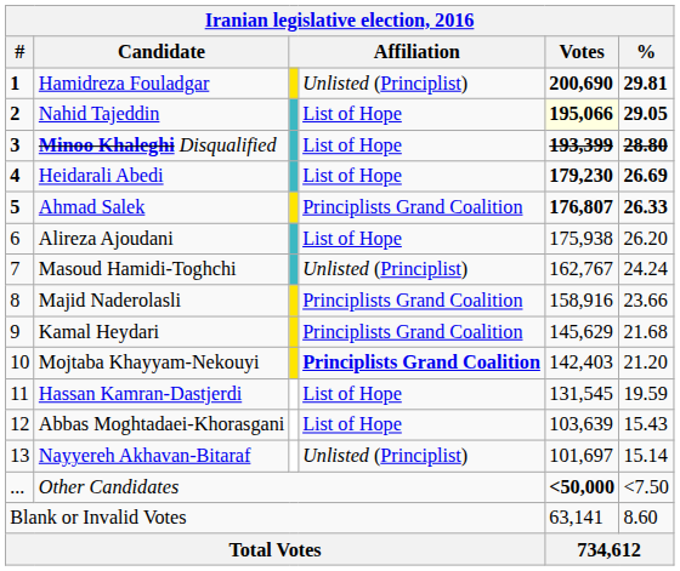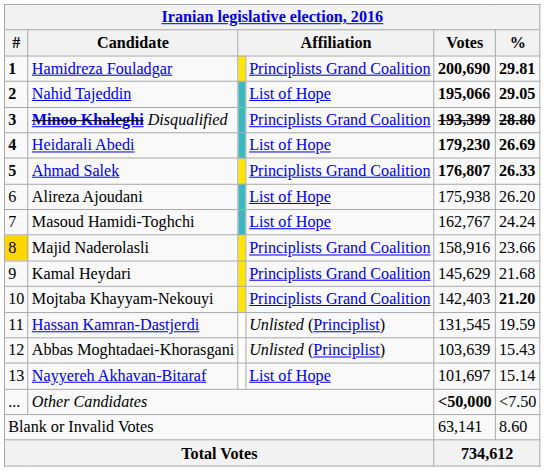 <table class="wikitable">
 <tr>
 <th colspan="6"><a href='#'>Iranian legislative election, 2016</a></th>
 </tr>
 <tr>
 <th>#</th>
 <th>Candidate</th>
 <th colspan="2">Affiliation</th>
 <th>Votes</th>
 <th>%</th>
 </tr>
 <tr>
 <td><strong>1</strong></td>
 <td><a href='#'>Hamidreza Fouladgar</a></td>
 <td style="background:#ffe500"></td>
-<td><em>Unlisted</em> (<a href='#'>Principlist</a>)</td>
+<td><a href='#'>Principlists Grand Coalition</a></td>
 <td><strong>200,690</strong></td>
 <td><strong>29.81</strong></td>
 </tr>
 <tr>
 <td><strong>2</strong></td>
 <td><a href='#'>Nahid Tajeddin</a></td>
 <td style="background:#3cb8c2"></td>
 <td><a href='#'>List of Hope</a></td>
-<td style="background: lightyellow;"><strong>195,066</strong></td>
+<td><strong>195,066</strong></td>
 <td><strong>29.05</strong></td>
 </tr>
 <tr>
 <td><strong>3</strong></td>
 <td><s><strong><a href='#'>Minoo Khaleghi</a></strong></s> <em>Disqualified</em></td>
 <td style="background:#3cb8c2"></td>
-<td><a href='#'>List of Hope</a></td>
+<td><a href='#'>Principlists Grand Coalition</a></td>
 <td><s><strong>193,399</strong></s></td>
 <td><s><strong>28.80</strong></s></td>
 </tr>
 <tr>
 <td><strong>4</strong></td>
 <td><a href='#'>Heidarali Abedi</a></td>
 <td style="background:#3cb8c2"></td>
 <td><a href='#'>List of Hope</a></td>
 <td><strong>179,230</strong></td>
 <td><strong>26.69</strong></td>
 </tr>
 <tr>
 <td><strong>5</strong></td>
 <td><a href='#'>Ahmad Salek</a></td>
 <td style="background:#ffe500"></td>
 <td><a href='#'>Principlists Grand Coalition</a></td>
 <td><strong>176,807</strong></td>
 <td><strong>26.33</strong></td>
 </tr>
 <tr>
 <td>6</td>
 <td>Alireza Ajoudani</td>
 <td style="background:#3cb8c2"></td>
 <td><a href='#'>List of Hope</a></td>
 <td>175,938</td>
 <td>26.20</td>
 </tr>
 <tr>
 <td>7</td>
 <td>Masoud Hamidi-Toghchi</td>
 <td style="background:#3cb8c2"></td>
-<td><em>Unlisted</em> (<a href='#'>Principlist</a>)</td>
+<td><a href='#'>List of Hope</a></td>
 <td>162,767</td>
 <td>24.24</td>
 </tr>
 <tr>
-<td>8</td>
+<td style="background: gold;">8</td>
 <td>Majid Naderolasli</td>
 <td style="background:#ffe500"></td>
 <td><a href='#'>Principlists Grand Coalition</a></td>
 <td>158,916</td>
 <td>23.66</td>
 </tr>
 <tr>
 <td>9</td>
 <td>Kamal Heydari</td>
 <td style="background:#ffe500"></td>
 <td><a href='#'>Principlists Grand Coalition</a></td>
 <td>145,629</td>
 <td>21.68</td>
 </tr>
 <tr>
 <td>10</td>
 <td>Mojtaba Khayyam-Nekouyi</td>
 <td style="background:#ffe500"></td>
-<td><strong><a href='#'>Principlists Grand Coalition</a></strong></td>
+<td><a href='#'>Principlists Grand Coalition</a></td>
 <td>142,403</td>
-<td>21.20</td>
+<td><strong>21.20</strong></td>
 </tr>
 <tr>
 <td>11</td>
 <td><a href='#'>Hassan Kamran-Dastjerdi</a></td>
 <td style="background:#FFFFFF"></td>
-<td><a href='#'>List of Hope</a></td>
+<td><em>Unlisted</em> (<a href='#'>Principlist</a>)</td>
 <td>131,545</td>
 <td>19.59</td>
 </tr>
 <tr>
 <td>12</td>
 <td>Abbas Moghtadaei-Khorasgani</td>
 <td style="background:#FFFFFF"></td>
-<td><a href='#'>List of Hope</a></td>
+<td><em>Unlisted</em> (<a href='#'>Principlist</a>)</td>
 <td>103,639</td>
 <td>15.43</td>
 </tr>
 <tr>
 <td>13</td>
 <td><a href='#'>Nayyereh Akhavan-Bitaraf</a></td>
 <td style="background:#FFFFFF"></td>
-<td><em>Unlisted</em> (<a href='#'>Principlist</a>)</td>
+<td><a href='#'>List of Hope</a></td>
 <td>101,697</td>
 <td>15.14</td>
 </tr>
 <tr>
 <td>...</td>
 <td colspan="3"><em>Other Candidates</em></td>
 <td><strong><50,000</strong></td>
 <td><7.50</td>
 </tr>
 <tr>
 <td colspan="4">Blank or Invalid Votes</td>
 <td>63,141</td>
 <td>8.60</td>
 </tr>
 <tr>
 <th colspan="4">Total Votes</th>
 <th colspan="2">734,612</th>
 </tr>
 </table>
